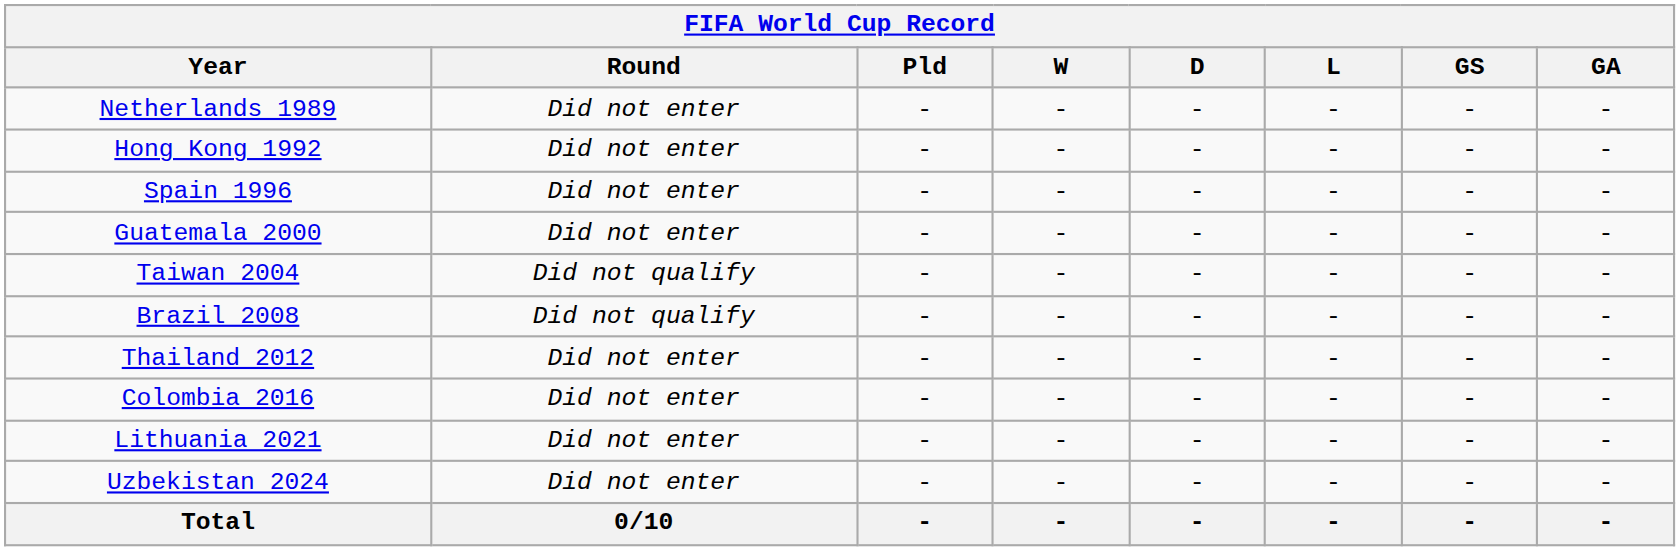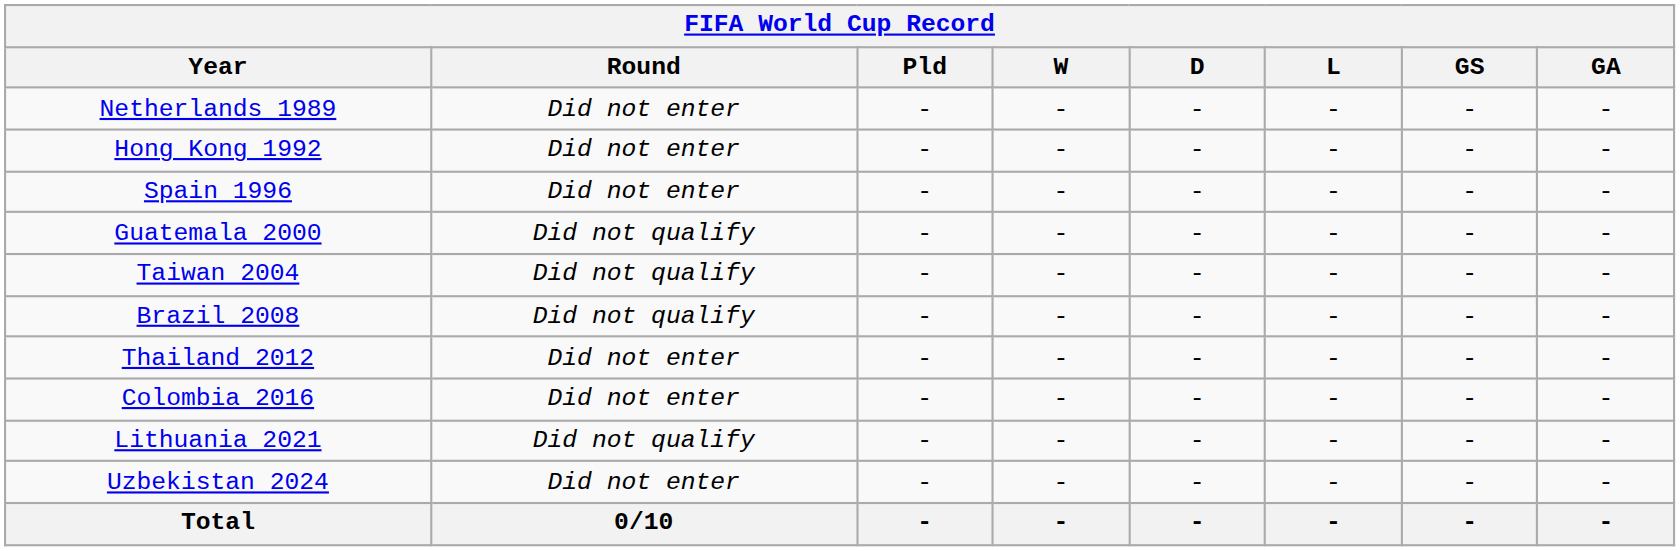 <table class="wikitable" width=50% style="text-align: center;font-size:90%;">
 <tr>
 <th colspan=9><a href='#'>FIFA World Cup Record</a></th>
 </tr>
 <tr>
 <th width=25%>Year</th>
 <th width=25%>Round</th>
 <th width=8%>Pld</th>
 <th width=8%>W</th>
 <th width=8%>D</th>
 <th width=8%>L</th>
 <th width=8%>GS</th>
 <th width=8%>GA</th>
 </tr>
 <tr>
 <td><a href='#'>Netherlands 1989</a></td>
 <td><em>Did not enter</em></td>
 <td>-</td>
 <td>-</td>
 <td>-</td>
 <td>-</td>
 <td>-</td>
 <td>-</td>
 </tr>
 <tr>
 <td><a href='#'>Hong Kong 1992</a></td>
 <td><em>Did not enter</em></td>
 <td>-</td>
 <td>-</td>
 <td>-</td>
 <td>-</td>
 <td>-</td>
 <td>-</td>
 </tr>
 <tr>
 <td><a href='#'>Spain 1996</a></td>
 <td><em>Did not enter</em></td>
 <td>-</td>
 <td>-</td>
 <td>-</td>
 <td>-</td>
 <td>-</td>
 <td>-</td>
 </tr>
 <tr>
 <td><a href='#'>Guatemala 2000</a></td>
-<td><em>Did not enter</em></td>
+<td><em>Did not qualify</em></td>
 <td>-</td>
 <td>-</td>
 <td>-</td>
 <td>-</td>
 <td>-</td>
 <td>-</td>
 </tr>
 <tr>
 <td><a href='#'>Taiwan 2004</a></td>
 <td><em>Did not qualify</em></td>
 <td>-</td>
 <td>-</td>
 <td>-</td>
 <td>-</td>
 <td>-</td>
 <td>-</td>
 </tr>
 <tr>
 <td><a href='#'>Brazil 2008</a></td>
 <td><em>Did not qualify</em></td>
 <td>-</td>
 <td>-</td>
 <td>-</td>
 <td>-</td>
 <td>-</td>
 <td>-</td>
 </tr>
 <tr>
 <td><a href='#'>Thailand 2012</a></td>
 <td><em>Did not enter</em></td>
 <td>-</td>
 <td>-</td>
 <td>-</td>
 <td>-</td>
 <td>-</td>
 <td>-</td>
 </tr>
 <tr>
 <td><a href='#'>Colombia 2016</a></td>
 <td><em>Did not enter</em></td>
 <td>-</td>
 <td>-</td>
 <td>-</td>
 <td>-</td>
 <td>-</td>
 <td>-</td>
 </tr>
 <tr>
 <td><a href='#'>Lithuania 2021</a></td>
-<td><em>Did not enter</em></td>
+<td><em>Did not qualify</em></td>
 <td>-</td>
 <td>-</td>
 <td>-</td>
 <td>-</td>
 <td>-</td>
 <td>-</td>
 </tr>
 <tr>
 <td><a href='#'>Uzbekistan 2024</a></td>
 <td><em>Did not enter</em></td>
 <td>-</td>
 <td>-</td>
 <td>-</td>
 <td>-</td>
 <td>-</td>
 <td>-</td>
 </tr>
 <tr>
 <th><strong>Total</strong></th>
 <th>0/10</th>
 <th>-</th>
 <th>-</th>
 <th>-</th>
 <th>-</th>
 <th>-</th>
 <th>-</th>
 </tr>
 </table>
